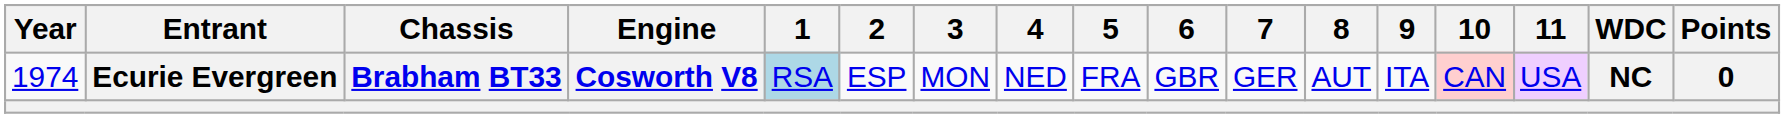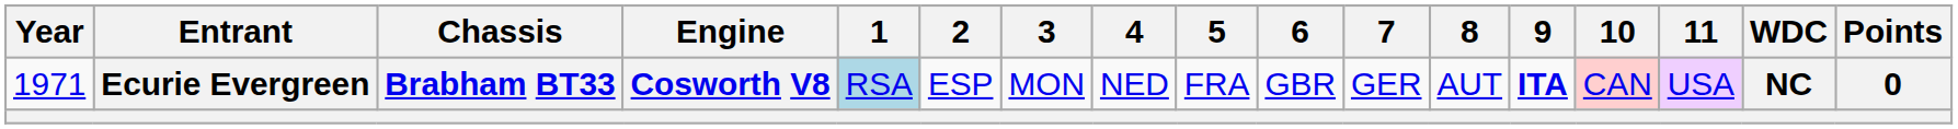 <table class="wikitable" style="text-align:center; font-size:90%">
 <tr>
 <th>Year</th>
 <th>Entrant</th>
 <th>Chassis</th>
 <th>Engine</th>
 <th>1</th>
 <th>2</th>
 <th>3</th>
 <th>4</th>
 <th>5</th>
 <th>6</th>
 <th>7</th>
 <th>8</th>
 <th>9</th>
 <th>10</th>
 <th>11</th>
 <th>WDC</th>
 <th>Points</th>
 </tr>
 <tr>
-<td><a href='#'>1974</a></td>
+<td><a href='#'>1971</a></td>
 <th>Ecurie Evergreen</th>
 <th><a href='#'>Brabham</a> <a href='#'>BT33</a></th>
 <th><a href='#'>Cosworth</a>  <a href='#'>V8</a></th>
 <td style="background: lightblue;"><a href='#'>RSA</a></td>
 <td><a href='#'>ESP</a></td>
 <td><a href='#'>MON</a></td>
 <td><a href='#'>NED</a></td>
 <td><a href='#'>FRA</a></td>
 <td><a href='#'>GBR</a></td>
 <td><a href='#'>GER</a></td>
 <td><a href='#'>AUT</a></td>
-<td><a href='#'>ITA</a></td>
+<td><strong><a href='#'>ITA</a></strong></td>
 <td style="background:#ffcfcf;"><a href='#'>CAN</a><br></td>
 <td style="background:#EFCFFF;"><a href='#'>USA</a><br></td>
 <th>NC</th>
 <th>0</th>
 </tr>
 <tr>
 <th colspan="17"></th>
 </tr>
 </table>
